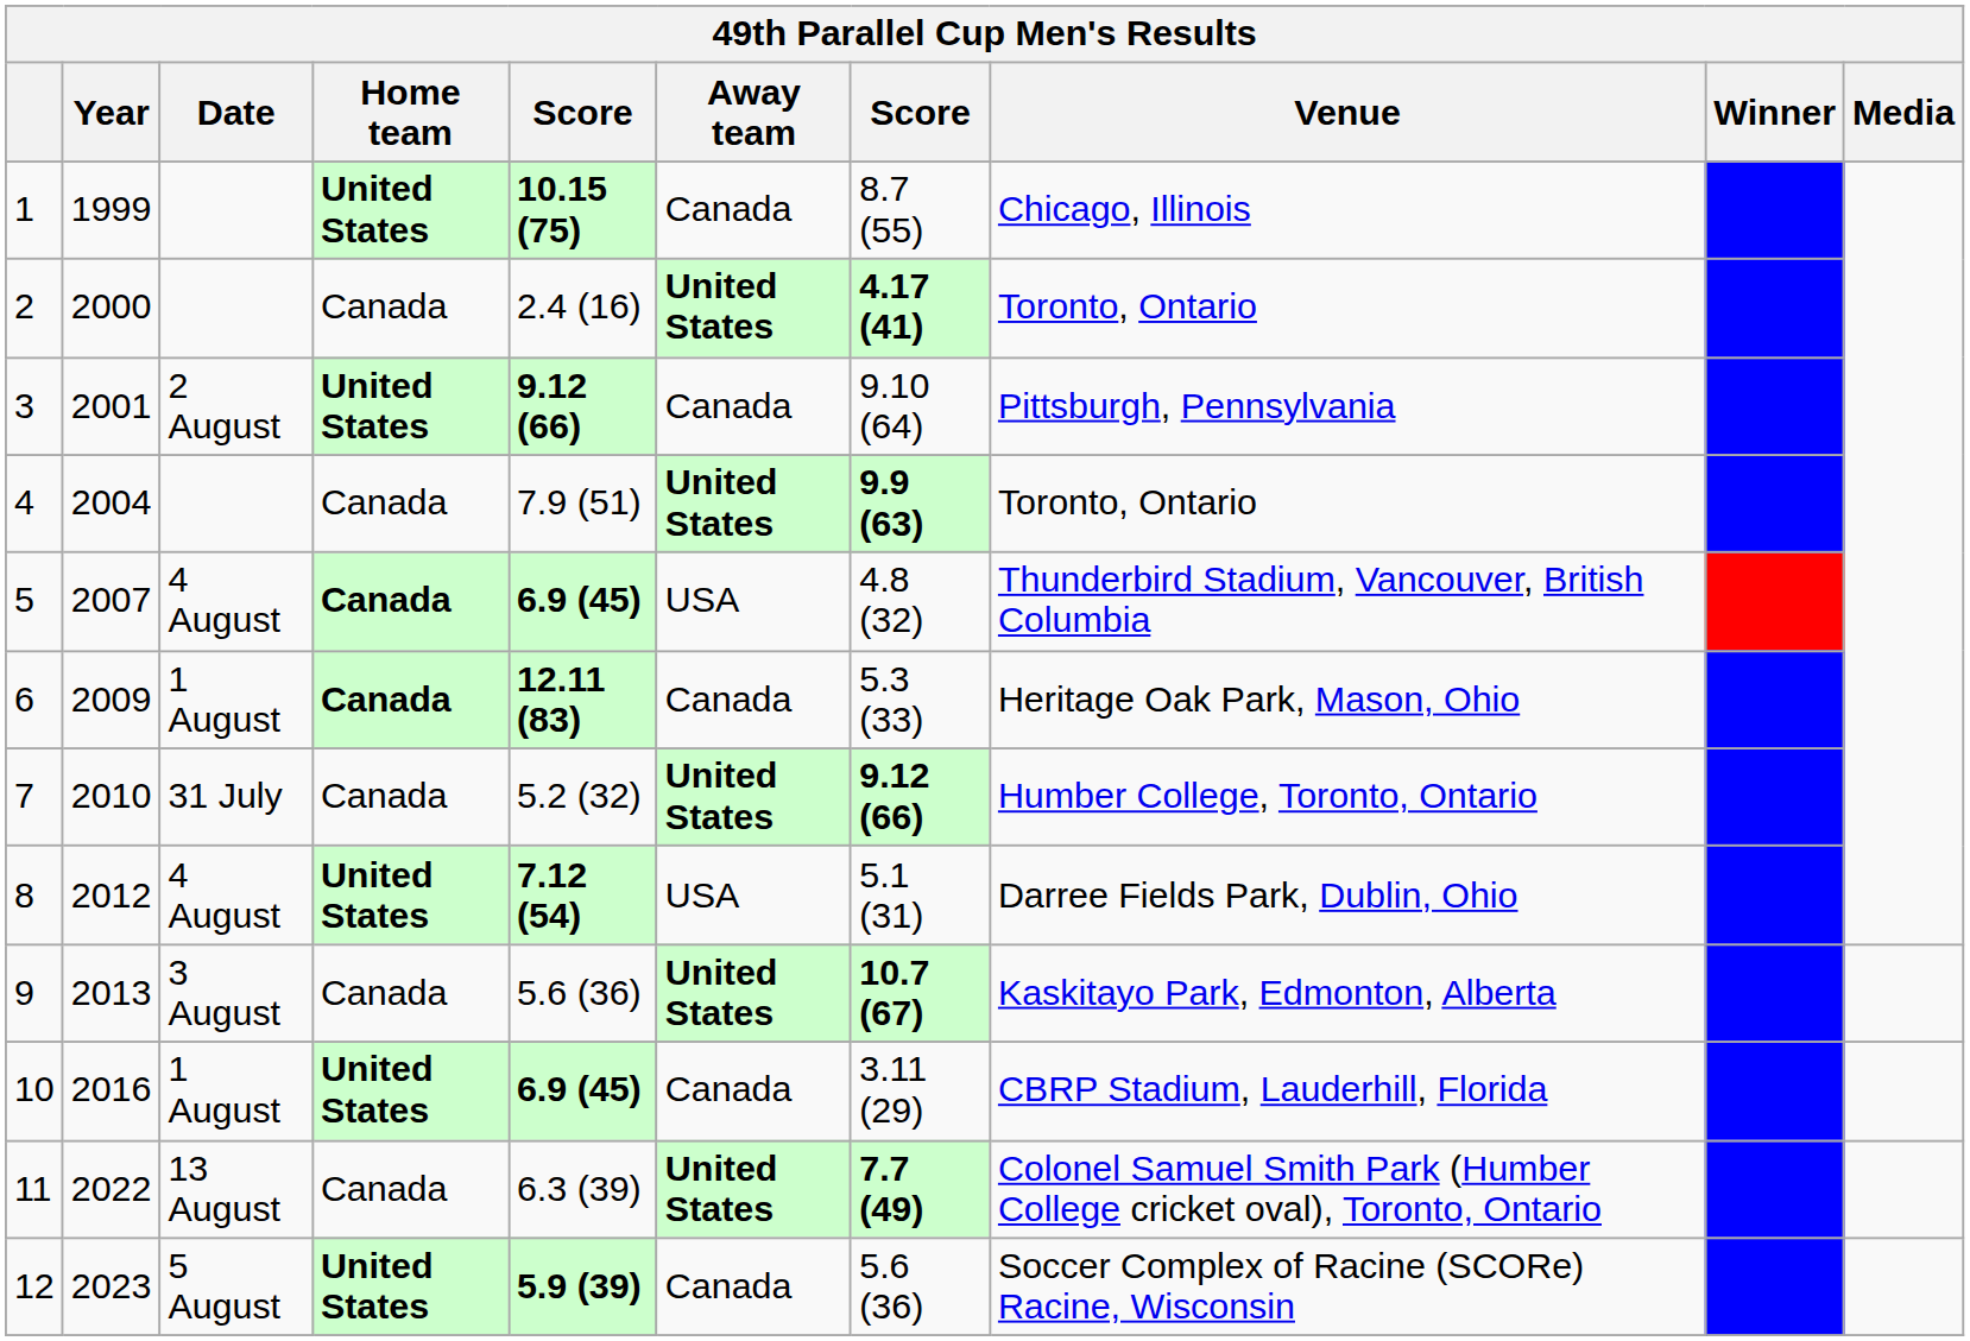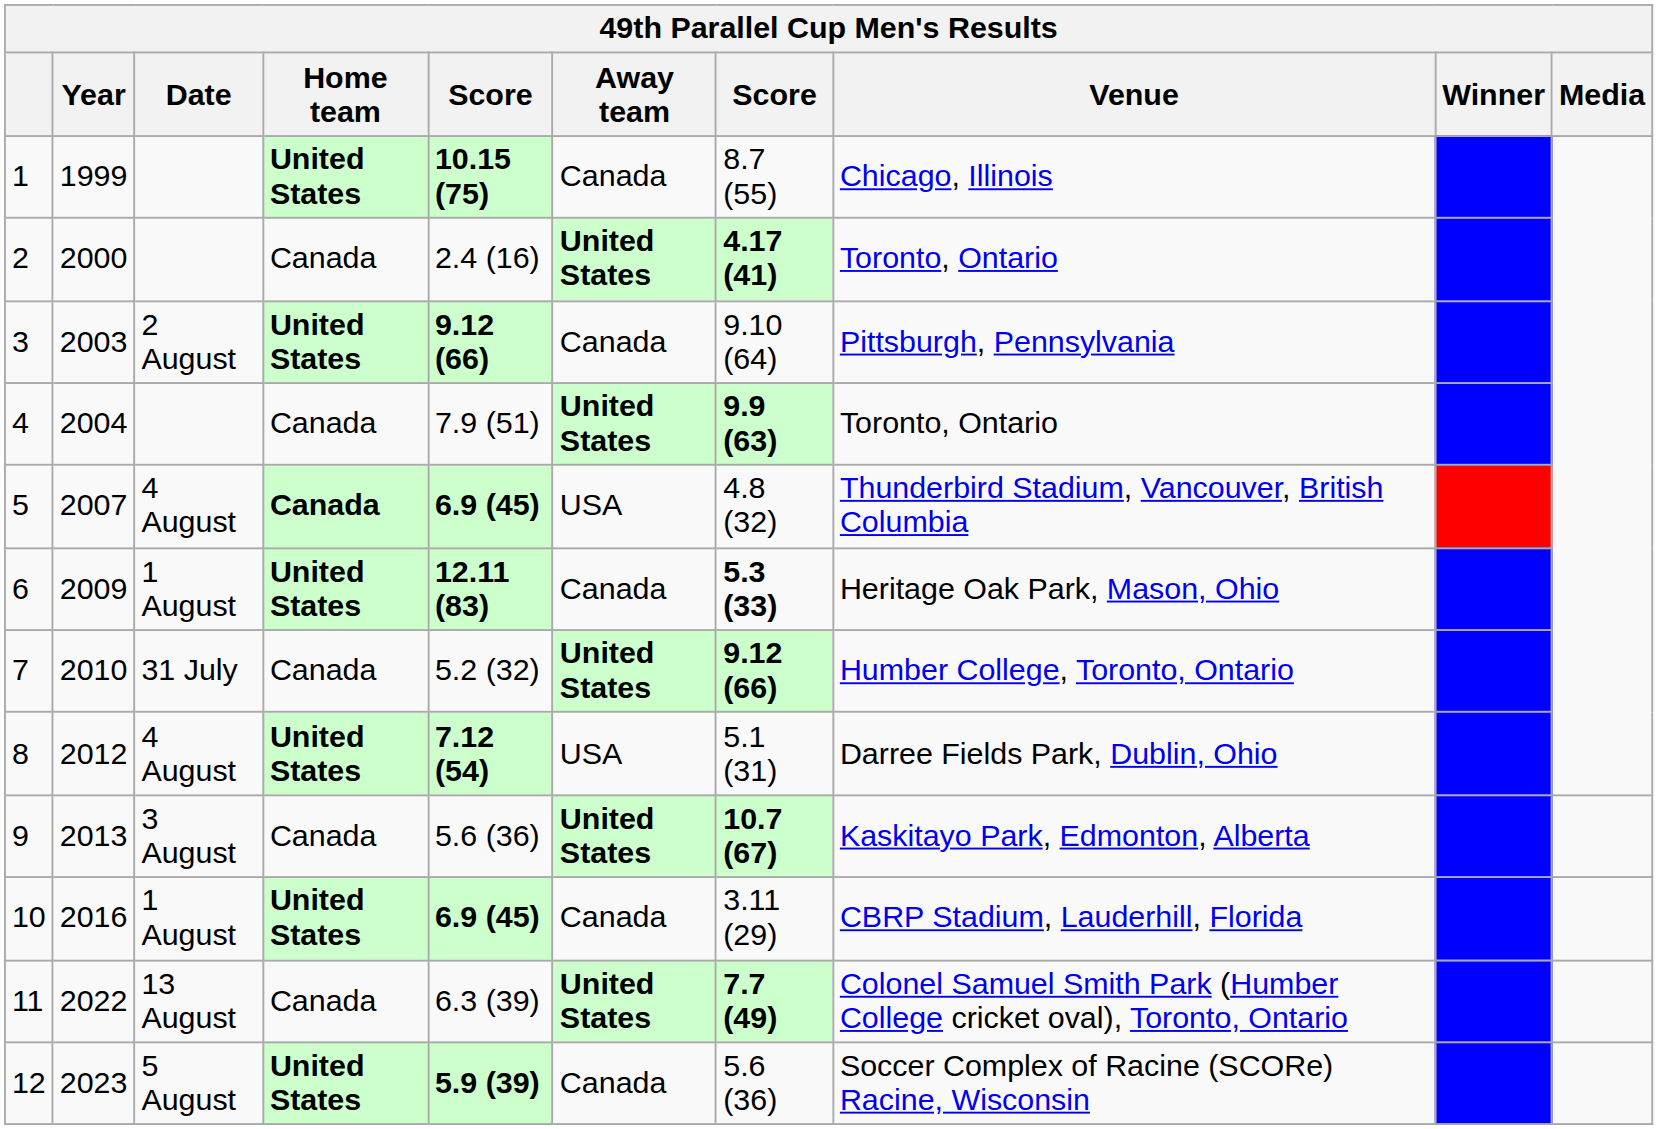 <table class="wikitable">
 <tr>
 <th colspan="10">49th Parallel Cup Men's Results</th>
 </tr>
 <tr>
 <th></th>
 <th>Year</th>
 <th>Date</th>
 <th>Home team</th>
 <th>Score</th>
 <th>Away team</th>
 <th>Score</th>
 <th>Venue</th>
 <th>Winner</th>
 <th>Media</th>
 </tr>
 <tr>
 <td>1</td>
 <td>1999</td>
 <td></td>
 <td style="background:#ccffcc;"><strong> United States</strong></td>
 <td style="background:#ccffcc;"><strong>10.15 (75)</strong></td>
 <td> Canada</td>
 <td>8.7 (55)</td>
 <td><a href='#'>Chicago</a>, <a href='#'>Illinois</a></td>
 <td style="background:blue; text-align: center;" div></td>
 </tr>
 <tr>
 <td>2</td>
 <td>2000</td>
 <td></td>
 <td> Canada</td>
 <td>2.4 (16)</td>
 <td style="background:#ccffcc;"><strong> United States</strong></td>
 <td style="background:#ccffcc;"><strong>4.17 (41)</strong></td>
 <td><a href='#'>Toronto</a>, <a href='#'>Ontario</a></td>
 <td style="background:blue; text-align: center;" div></td>
 </tr>
 <tr>
 <td>3</td>
-<td>2001</td>
+<td>2003</td>
 <td>2 August</td>
 <td style="background:#ccffcc;"><strong> United States</strong></td>
 <td style="background:#ccffcc;"><strong>9.12 (66)</strong></td>
 <td> Canada</td>
 <td>9.10 (64)</td>
 <td><a href='#'>Pittsburgh</a>, <a href='#'>Pennsylvania</a></td>
 <td style="background:blue; text-align: center;" div></td>
 </tr>
 <tr>
 <td>4</td>
 <td>2004</td>
 <td></td>
 <td> Canada</td>
 <td>7.9 (51)</td>
 <td style="background:#ccffcc;"><strong> United States</strong></td>
 <td style="background:#ccffcc;"><strong>9.9 (63)</strong></td>
 <td>Toronto, Ontario</td>
 <td style="background:blue; text-align: center;" div></td>
 </tr>
 <tr>
 <td>5</td>
 <td>2007</td>
 <td>4 August</td>
 <td style="background:#ccffcc;"><strong> Canada</strong></td>
 <td style="background:#ccffcc;"><strong>6.9 (45)</strong></td>
 <td> USA</td>
 <td>4.8 (32)</td>
 <td><a href='#'>Thunderbird Stadium</a>, <a href='#'>Vancouver</a>, <a href='#'>British Columbia</a></td>
 <td style="background:red; text-align: center;" div></td>
 </tr>
 <tr>
 <td>6</td>
 <td>2009</td>
 <td>1 August</td>
-<td style="background:#ccffcc;"><strong> Canada</strong></td>
+<td style="background:#ccffcc;"><strong> United States</strong></td>
 <td style="background:#ccffcc;"><strong>12.11 (83)</strong></td>
 <td> Canada</td>
-<td>5.3 (33)</td>
+<td><strong>5.3 (33)</strong></td>
 <td>Heritage Oak Park, <a href='#'>Mason, Ohio</a></td>
 <td style="background:blue; text-align: center;" div></td>
 </tr>
 <tr>
 <td>7</td>
 <td>2010</td>
 <td>31 July</td>
 <td> Canada</td>
 <td>5.2 (32)</td>
 <td style="background:#ccffcc;"><strong> United States</strong></td>
 <td style="background:#ccffcc;"><strong>9.12 (66)</strong></td>
 <td><a href='#'>Humber College</a>, <a href='#'>Toronto, Ontario</a></td>
 <td style="background:blue; text-align: center;" div></td>
 </tr>
 <tr>
 <td>8</td>
 <td>2012</td>
 <td>4 August</td>
 <td style="background:#ccffcc;"><strong> United States</strong></td>
 <td style="background:#ccffcc;"><strong>7.12 (54)</strong></td>
 <td> USA</td>
 <td>5.1 (31)</td>
 <td>Darree Fields Park, <a href='#'>Dublin, Ohio</a></td>
 <td style="background:blue; text-align: center;" div></td>
 </tr>
 <tr>
 <td>9</td>
 <td>2013</td>
 <td>3 August</td>
 <td> Canada</td>
 <td>5.6 (36)</td>
 <td style="background:#ccffcc;"><strong> United States</strong></td>
 <td style="background:#ccffcc;"><strong>10.7 (67)</strong></td>
 <td><a href='#'>Kaskitayo Park</a>, <a href='#'>Edmonton</a>, <a href='#'>Alberta</a></td>
 <td style="background:blue; text-align: center;" div></td>
 <td></td>
 </tr>
 <tr>
 <td>10</td>
 <td>2016</td>
 <td>1 August</td>
 <td style="background:#ccffcc;"><strong> United States</strong></td>
 <td style="background:#ccffcc;"><strong>6.9 (45)</strong></td>
 <td> Canada</td>
 <td>3.11 (29)</td>
 <td><a href='#'>CBRP Stadium</a>, <a href='#'>Lauderhill</a>, <a href='#'>Florida</a></td>
 <td style="background:blue; text-align: center;" div></td>
 <td></td>
 </tr>
 <tr>
 <td>11</td>
 <td>2022</td>
 <td>13 August</td>
 <td> Canada</td>
 <td>6.3 (39)</td>
 <td style="background:#ccffcc;"><strong> United States</strong></td>
 <td style="background:#ccffcc;"><strong>7.7 (49)</strong></td>
 <td><a href='#'>Colonel Samuel Smith Park</a> (<a href='#'>Humber College</a> cricket oval), <a href='#'>Toronto, Ontario</a></td>
 <td style="background:blue; text-align: center;" div></td>
 <td></td>
 </tr>
 <tr>
 <td>12</td>
 <td>2023</td>
 <td>5 August</td>
 <td style="background:#ccffcc;"><strong> United States</strong></td>
 <td style="background:#ccffcc;"><strong>5.9 (39)</strong></td>
 <td> Canada</td>
 <td>5.6 (36)</td>
 <td>Soccer Complex of Racine (SCORe) <a href='#'>Racine, Wisconsin</a></td>
 <td style="background:blue; text-align: center;" div></td>
 <td></td>
 </tr>
 </table>
